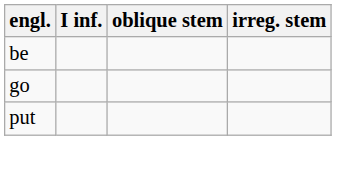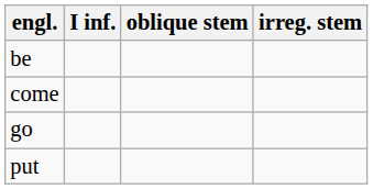 <table class="wikitable">
 <tr>
 <th>engl.</th>
 <th>I inf.</th>
 <th>oblique stem</th>
 <th>irreg. stem</th>
 </tr>
 <tr>
 <td>be</td>
+<td></td>
+<td></td>
+<td></td>
+</tr>
+<tr>
+<td>come</td>
 <td></td>
 <td></td>
 <td></td>
 </tr>
 <tr>
 <td>go</td>
 <td></td>
 <td></td>
 <td></td>
 </tr>
 <tr>
 <td>put</td>
 <td></td>
 <td></td>
 <td></td>
 </tr>
 </table>
